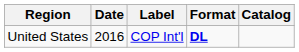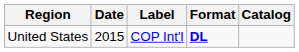 <table class="wikitable">
 <tr>
 <th>Region</th>
 <th>Date</th>
 <th>Label</th>
 <th>Format</th>
 <th>Catalog</th>
 </tr>
 <tr>
 <td>United States</td>
-<td>2016</td>
+<td>2015</td>
 <td><a href='#'>COP Int'l</a></td>
 <td><strong><a href='#'>DL</a></strong></td>
 <td></td>
 </tr>
 </table>
